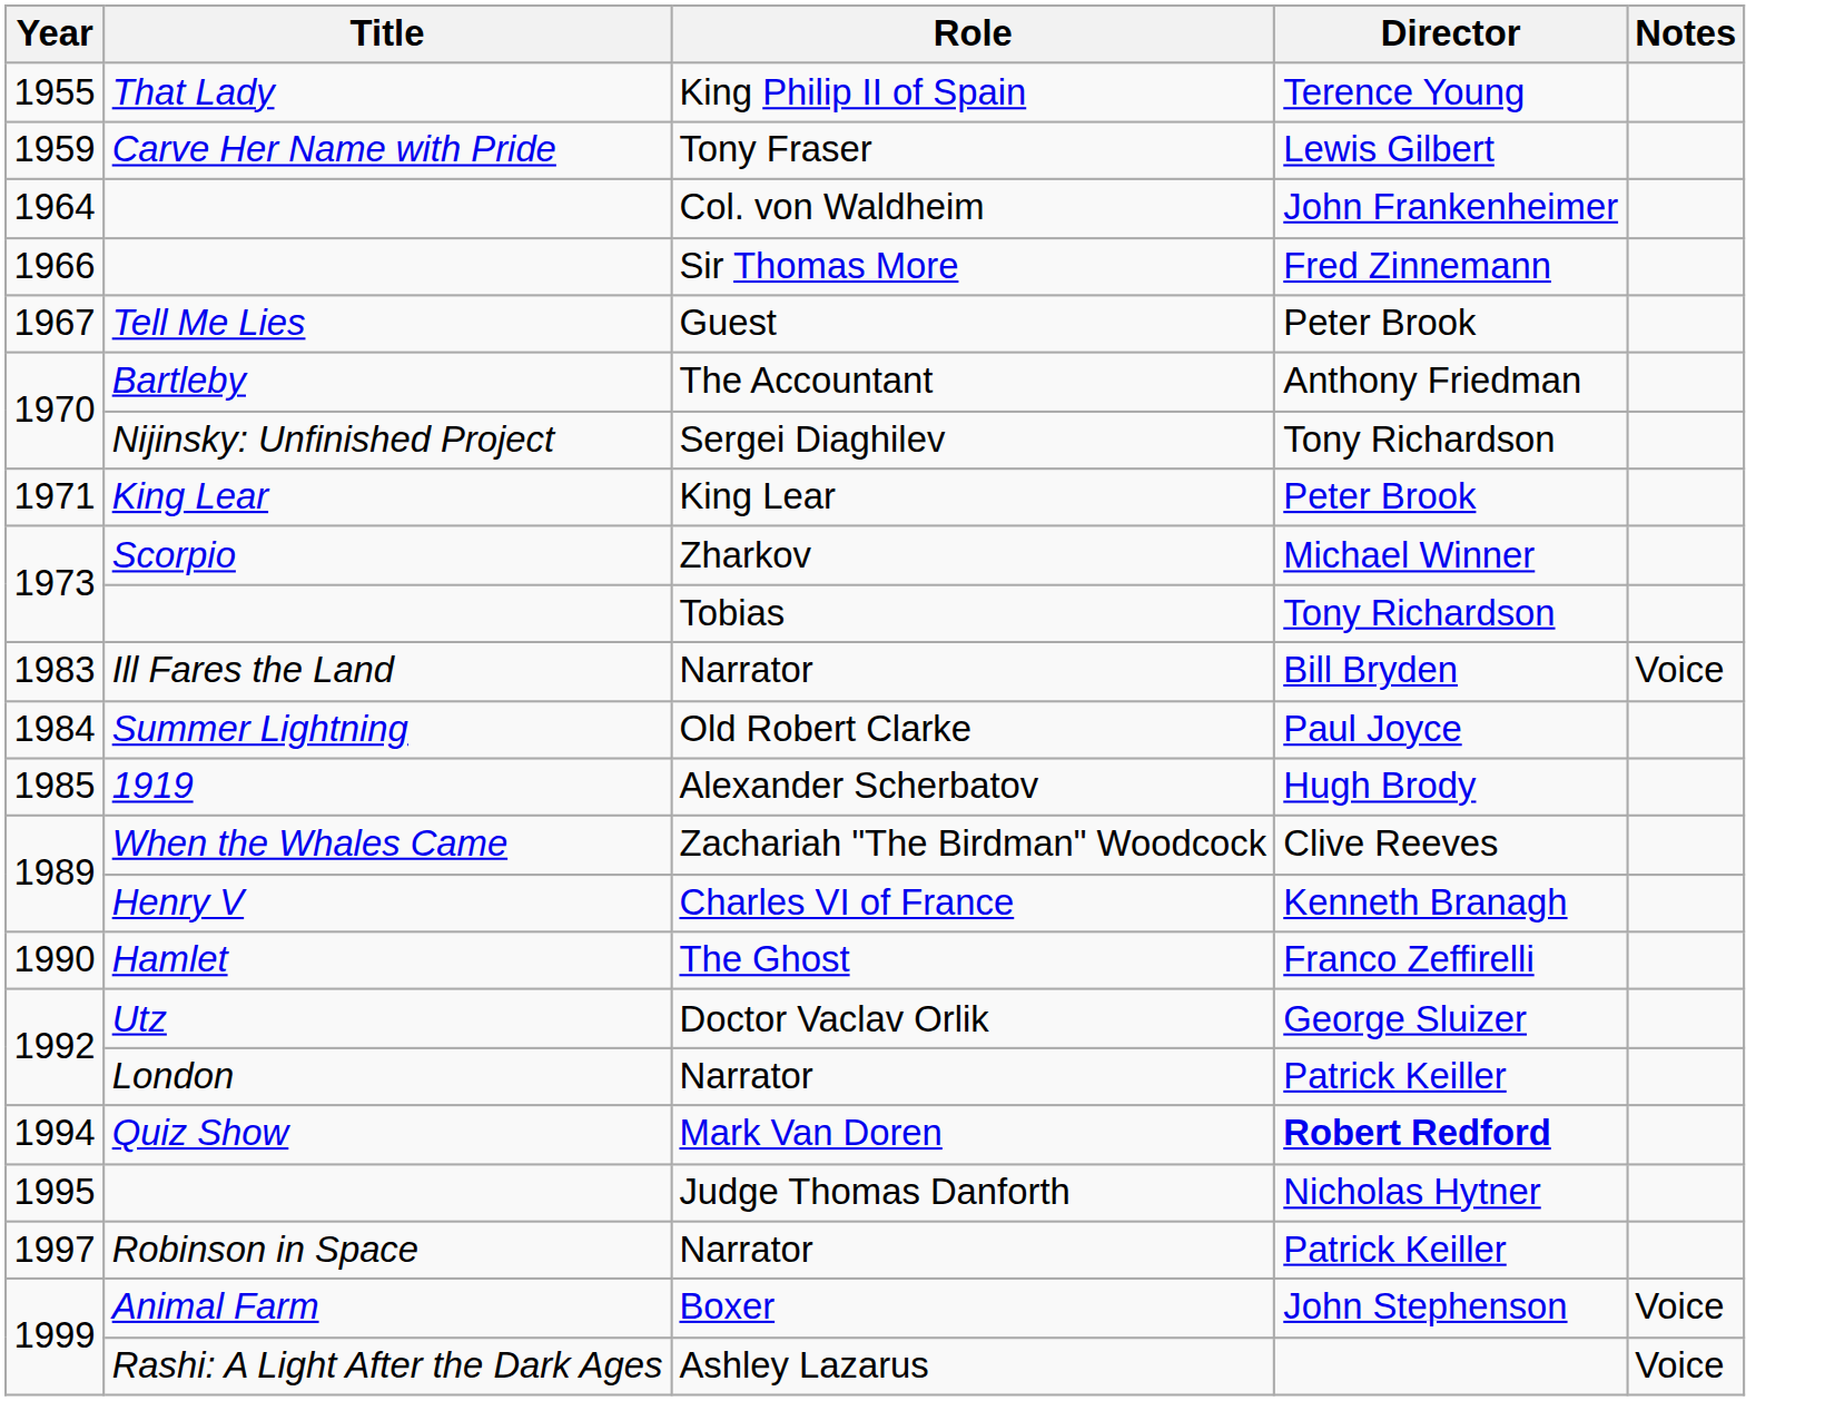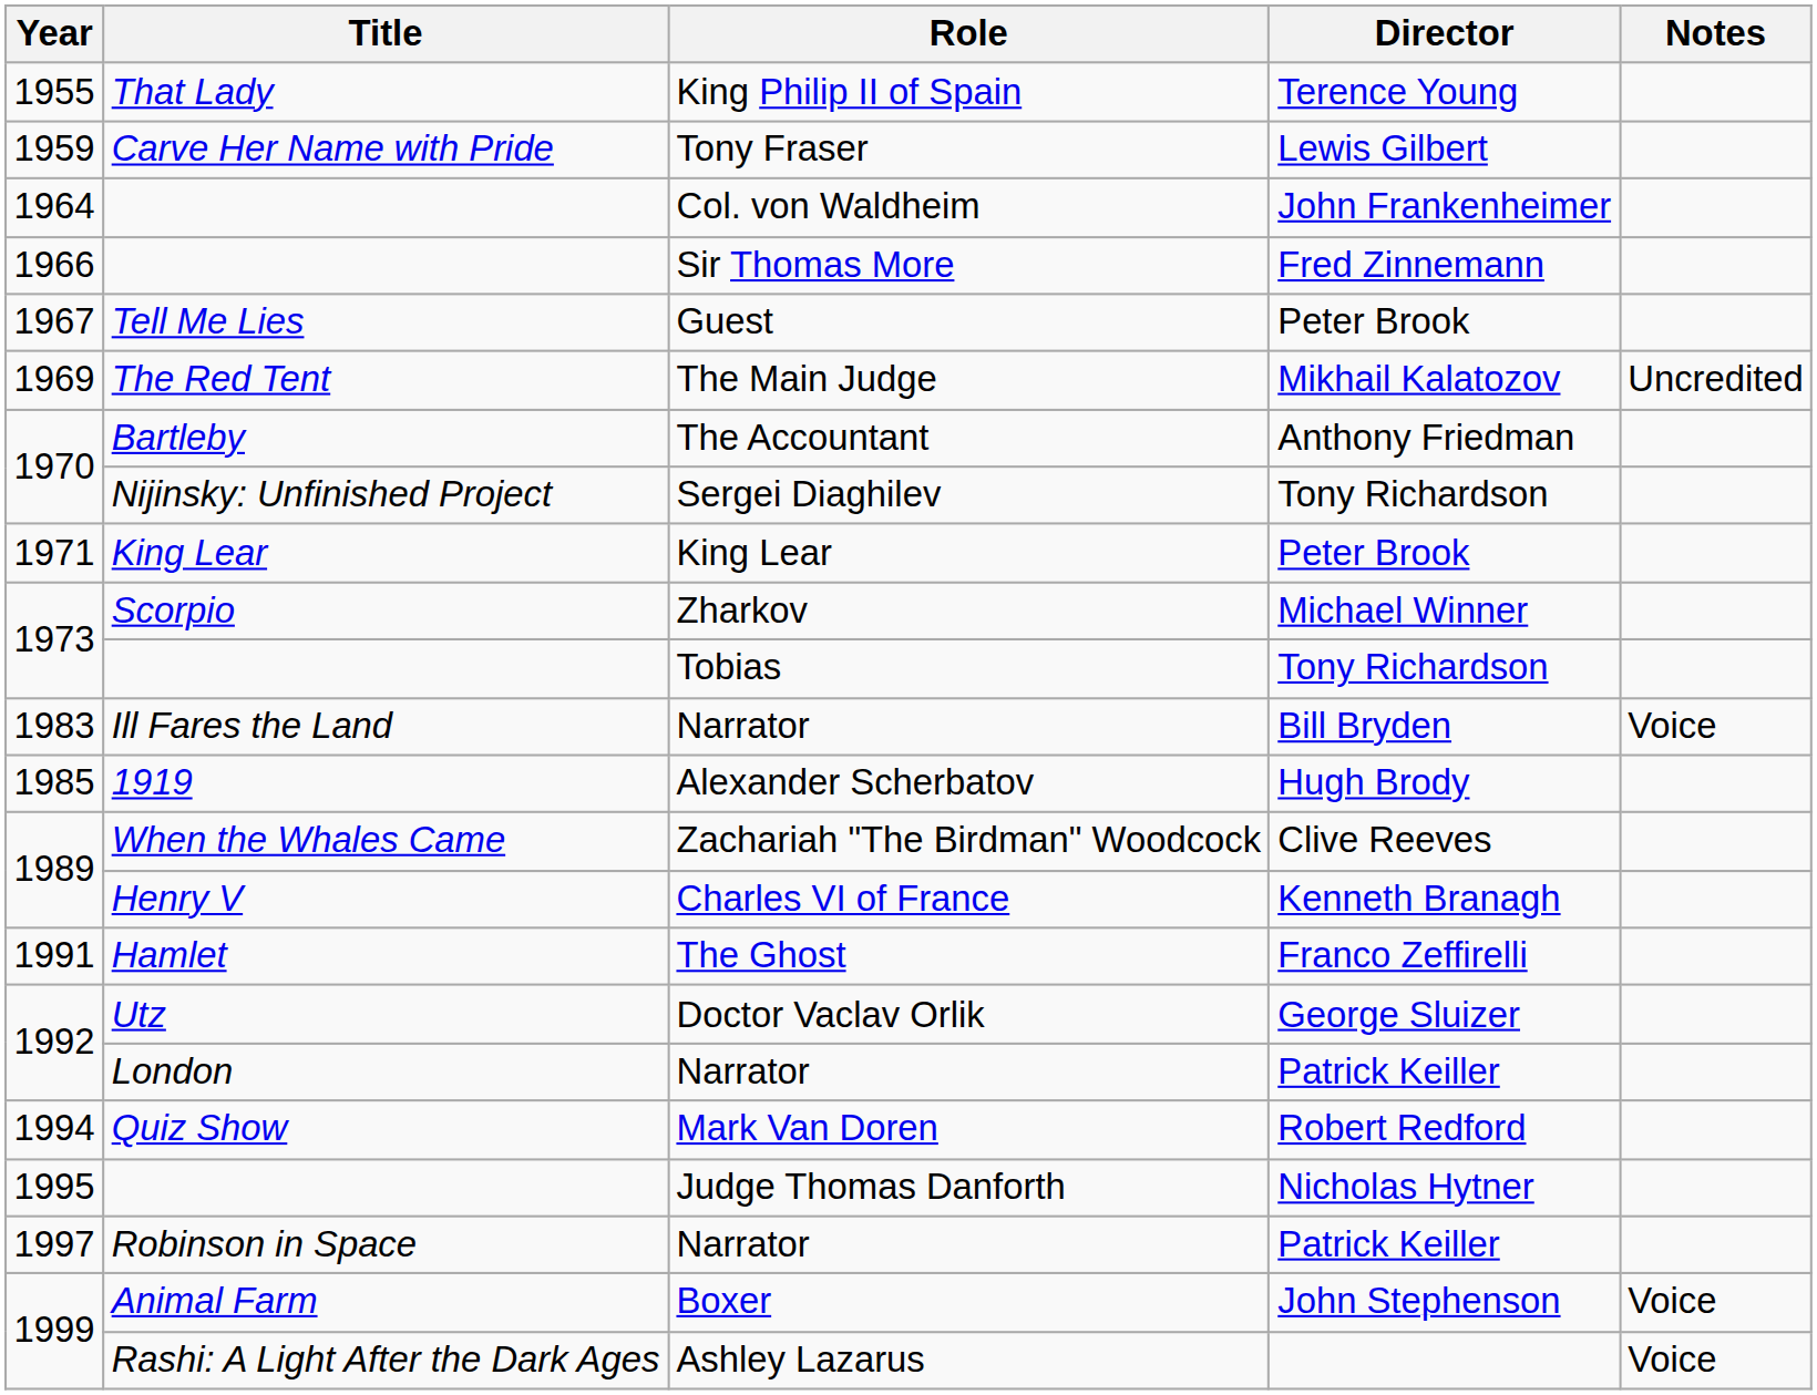 <table class="wikitable sortable">
 <tr>
 <th>Year</th>
 <th>Title</th>
 <th>Role</th>
 <th>Director</th>
 <th class="unsortable">Notes</th>
 </tr>
 <tr>
 <td>1955</td>
 <td><em><a href='#'>That Lady</a></em></td>
 <td>King <a href='#'>Philip II of Spain</a></td>
 <td><a href='#'>Terence Young</a></td>
 <td></td>
 </tr>
 <tr>
 <td>1959</td>
 <td><em><a href='#'>Carve Her Name with Pride</a></em></td>
 <td>Tony Fraser</td>
 <td><a href='#'>Lewis Gilbert</a></td>
 <td></td>
 </tr>
 <tr>
 <td>1964</td>
 <td><em></em></td>
 <td>Col. von Waldheim</td>
 <td><a href='#'>John Frankenheimer</a></td>
 <td></td>
 </tr>
 <tr>
 <td>1966</td>
 <td><em></em></td>
 <td>Sir <a href='#'>Thomas More</a></td>
 <td><a href='#'>Fred Zinnemann</a></td>
 <td></td>
 </tr>
 <tr>
 <td>1967</td>
 <td><em><a href='#'>Tell Me Lies</a></em></td>
 <td>Guest</td>
 <td>Peter Brook</td>
 <td></td>
 </tr>
 <tr>
+<td>1969</td>
+<td><em><a href='#'>The Red Tent</a></em></td>
+<td>The Main Judge</td>
+<td><a href='#'>Mikhail Kalatozov</a></td>
+<td>Uncredited</td>
+</tr>
+<tr>
 <td rowspan="2">1970</td>
 <td><em><a href='#'>Bartleby</a></em></td>
 <td>The Accountant</td>
 <td>Anthony Friedman</td>
 <td></td>
 </tr>
 <tr>
 <td><em>Nijinsky: Unfinished Project</em></td>
 <td>Sergei Diaghilev</td>
 <td>Tony Richardson</td>
 <td></td>
 </tr>
 <tr>
 <td>1971</td>
 <td><em><a href='#'>King Lear</a></em></td>
 <td>King Lear</td>
 <td><a href='#'>Peter Brook</a></td>
 <td></td>
 </tr>
 <tr>
 <td rowspan="2">1973</td>
 <td><em><a href='#'>Scorpio</a></em></td>
 <td>Zharkov</td>
 <td><a href='#'>Michael Winner</a></td>
 <td></td>
 </tr>
 <tr>
 <td><em></em></td>
 <td>Tobias</td>
 <td><a href='#'>Tony Richardson</a></td>
 <td></td>
 </tr>
 <tr>
 <td>1983</td>
 <td><em>Ill Fares the Land</em></td>
 <td>Narrator</td>
 <td><a href='#'>Bill Bryden</a></td>
 <td>Voice</td>
 </tr>
 <tr>
-<td>1984</td>
-<td><em><a href='#'>Summer Lightning</a></em></td>
-<td>Old Robert Clarke</td>
-<td><a href='#'>Paul Joyce</a></td>
-<td></td>
-</tr>
-<tr>
 <td rowspan="1">1985</td>
 <td><em><a href='#'>1919</a></em></td>
 <td>Alexander Scherbatov</td>
 <td><a href='#'>Hugh Brody</a></td>
 <td></td>
 </tr>
 <tr>
 <td rowspan="2">1989</td>
 <td><em><a href='#'>When the Whales Came</a></em></td>
 <td>Zachariah "The Birdman" Woodcock</td>
 <td>Clive Reeves</td>
 <td></td>
 </tr>
 <tr>
 <td><em><a href='#'>Henry V</a></em></td>
 <td><a href='#'>Charles VI of France</a></td>
 <td><a href='#'>Kenneth Branagh</a></td>
 <td></td>
 </tr>
 <tr>
-<td>1990</td>
+<td>1991</td>
 <td><em><a href='#'>Hamlet</a></em></td>
 <td><a href='#'>The Ghost</a></td>
 <td><a href='#'>Franco Zeffirelli</a></td>
 <td></td>
 </tr>
 <tr>
 <td rowspan="2">1992</td>
 <td><em><a href='#'>Utz</a></em></td>
 <td>Doctor Vaclav Orlik</td>
 <td><a href='#'>George Sluizer</a></td>
 <td></td>
 </tr>
 <tr>
 <td><em>London</em></td>
 <td>Narrator</td>
 <td><a href='#'>Patrick Keiller</a></td>
 <td></td>
 </tr>
 <tr>
 <td rowspan="1">1994</td>
 <td><em><a href='#'>Quiz Show</a></em></td>
 <td><a href='#'>Mark Van Doren</a></td>
-<td><strong><a href='#'>Robert Redford</a></strong></td>
+<td><a href='#'>Robert Redford</a></td>
 <td></td>
 </tr>
 <tr>
 <td>1995</td>
 <td><em></em></td>
 <td>Judge Thomas Danforth</td>
 <td><a href='#'>Nicholas Hytner</a></td>
 <td></td>
 </tr>
 <tr>
 <td>1997</td>
 <td><em>Robinson in Space</em></td>
 <td>Narrator</td>
 <td><a href='#'>Patrick Keiller</a></td>
 <td></td>
 </tr>
 <tr>
 <td rowspan="2">1999</td>
 <td><em><a href='#'>Animal Farm</a></em></td>
 <td><a href='#'>Boxer</a></td>
 <td><a href='#'>John Stephenson</a></td>
 <td>Voice</td>
 </tr>
 <tr>
 <td><em>Rashi: A Light After the Dark Ages</em></td>
 <td>Ashley Lazarus</td>
 <td></td>
 <td>Voice</td>
 </tr>
 </table>
